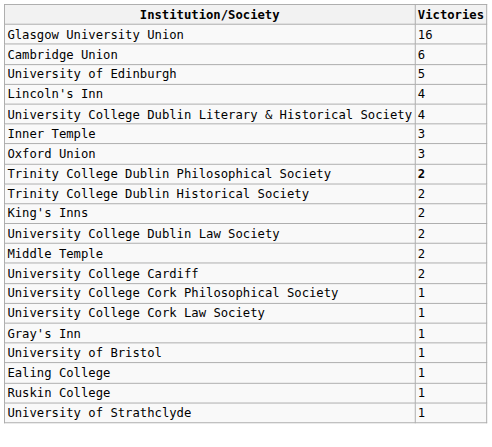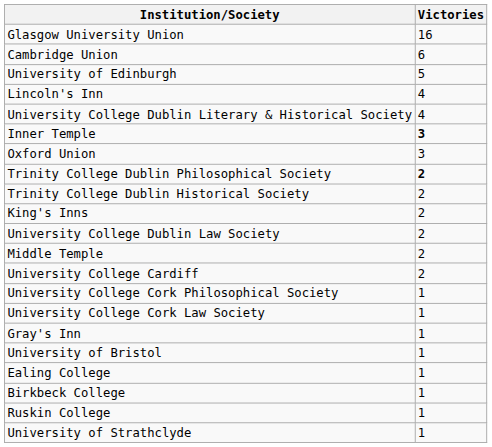 <table class="wikitable sortable">
 <tr>
 <th>Institution/Society</th>
 <th>Victories</th>
 </tr>
 <tr>
 <td>Glasgow University Union</td>
 <td>16</td>
 </tr>
 <tr>
 <td>Cambridge Union</td>
 <td>6</td>
 </tr>
 <tr>
 <td>University of Edinburgh</td>
 <td>5</td>
 </tr>
 <tr>
 <td>Lincoln's Inn</td>
 <td>4</td>
 </tr>
 <tr>
 <td>University College Dublin Literary & Historical Society</td>
 <td>4</td>
 </tr>
 <tr>
 <td>Inner Temple</td>
-<td>3</td>
+<td><strong>3</strong></td>
 </tr>
 <tr>
 <td>Oxford Union</td>
 <td>3</td>
 </tr>
 <tr>
 <td>Trinity College Dublin Philosophical Society</td>
 <td><strong>2</strong></td>
 </tr>
 <tr>
 <td>Trinity College Dublin Historical Society</td>
 <td>2</td>
 </tr>
 <tr>
 <td>King's Inns</td>
 <td>2</td>
 </tr>
 <tr>
 <td>University College Dublin Law Society</td>
 <td>2</td>
 </tr>
 <tr>
 <td>Middle Temple</td>
 <td>2</td>
 </tr>
 <tr>
 <td>University College Cardiff</td>
 <td>2</td>
 </tr>
 <tr>
 <td>University College Cork Philosophical Society</td>
 <td>1</td>
 </tr>
 <tr>
 <td>University College Cork Law Society</td>
 <td>1</td>
 </tr>
 <tr>
 <td>Gray's Inn</td>
 <td>1</td>
 </tr>
 <tr>
 <td>University of Bristol</td>
 <td>1</td>
 </tr>
 <tr>
 <td>Ealing College</td>
 <td>1</td>
 </tr>
 <tr>
+<td>Birkbeck College</td>
+<td>1</td>
+</tr>
+<tr>
 <td>Ruskin College</td>
 <td>1</td>
 </tr>
 <tr>
 <td>University of Strathclyde</td>
 <td>1</td>
 </tr>
 </table>
